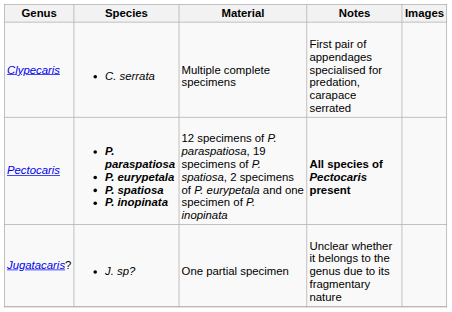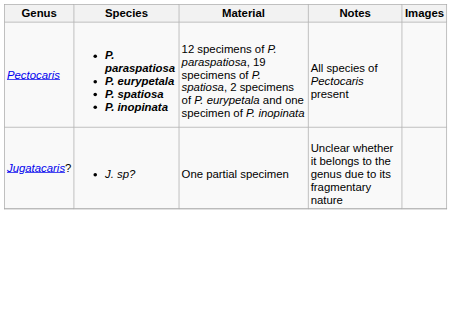 <table class="wikitable" style="margin:auto;width:100%;">
 <tr>
 <th>Genus</th>
 <th>Species</th>
 <th>Material</th>
 <th>Notes</th>
 <th>Images</th>
 </tr>
 <tr>
-<td><em><a href='#'>Clypecaris</a></em></td>
-<td><br><ul><li><em>C. serrata</em></li></ul></td>
-<td><br>Multiple complete specimens</td>
-<td><br>First pair of appendages specialised for predation, carapace serrated</td>
-<td></td>
-</tr>
-<tr>
 <td><em><a href='#'>Pectocaris</a></em></td>
 <td><strong><br><ul><li><em>P. paraspatiosa</em></li><li><em>P. eurypetala</em></li><li><em>P. spatiosa</em></li><li><em>P. inopinata</em></li></ul></strong></td>
 <td><br>12 specimens of <em>P. paraspatiosa</em>, 19 specimens of <em>P. spatiosa</em>, 2 specimens of <em>P. eurypetala</em> and one specimen of <em>P. inopinata</em></td>
-<td><strong><br>All species of <em>Pectocaris</em> present</strong></td>
+<td><br>All species of <em>Pectocaris</em> present</td>
 <td></td>
 </tr>
 <tr>
 <td><em><a href='#'>Jugatacaris</a></em>?</td>
 <td><br><ul><li><em>J. sp?</em></li></ul></td>
 <td><br>One partial specimen</td>
 <td><br>Unclear whether it belongs to the genus due to its fragmentary nature</td>
 <td></td>
 </tr>
 <tr>
 </tr>
 </table>
